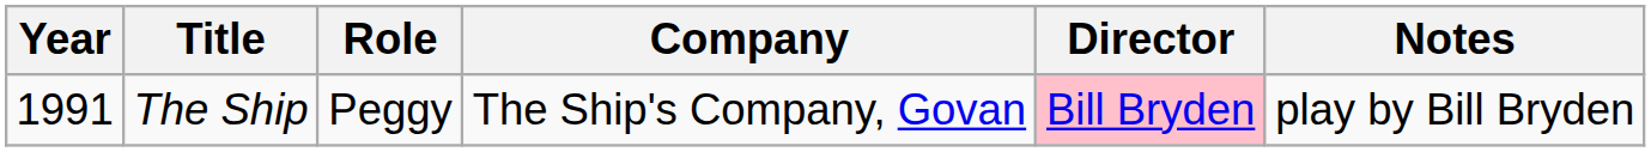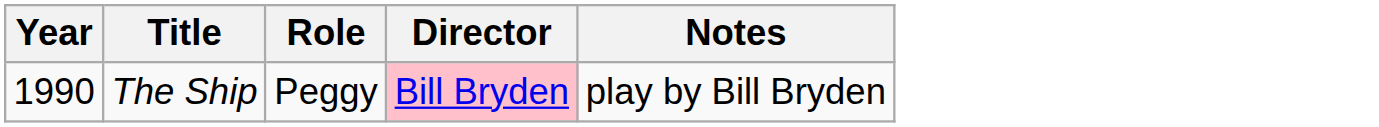 <table class="wikitable">
 <tr>
 <th>Year</th>
 <th>Title</th>
 <th>Role</th>
-<th>Company</th>
 <th>Director</th>
 <th>Notes</th>
 </tr>
 <tr>
-<td>1991</td>
+<td>1990</td>
 <td><em>The Ship</em></td>
 <td>Peggy</td>
-<td>The Ship's Company, <a href='#'>Govan</a></td>
 <td style="background: pink;"><a href='#'>Bill Bryden</a></td>
 <td>play by Bill Bryden</td>
 </tr>
 </table>
